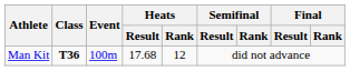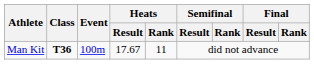 <table class=wikitable style="font-size:90%">
 <tr>
 <th rowspan="2">Athlete</th>
 <th rowspan="2">Class</th>
 <th rowspan="2">Event</th>
 <th colspan="2">Heats</th>
 <th colspan="2">Semifinal</th>
 <th colspan="2">Final</th>
 </tr>
 <tr>
 <th>Result</th>
 <th>Rank</th>
 <th>Result</th>
 <th>Rank</th>
 <th>Result</th>
 <th>Rank</th>
 </tr>
 <tr>
 <td><a href='#'>Man Kit</a></td>
 <td style="text-align:center;"><strong>T36</strong></td>
 <td><a href='#'>100m</a></td>
-<td style="text-align:center;">17.68</td>
-<td style="text-align:center;">12</td>
+<td style="text-align:center;">17.67</td>
+<td style="text-align:center;">11</td>
 <td style="text-align:center;" colspan="4">did not advance</td>
 </tr>
 </table>
